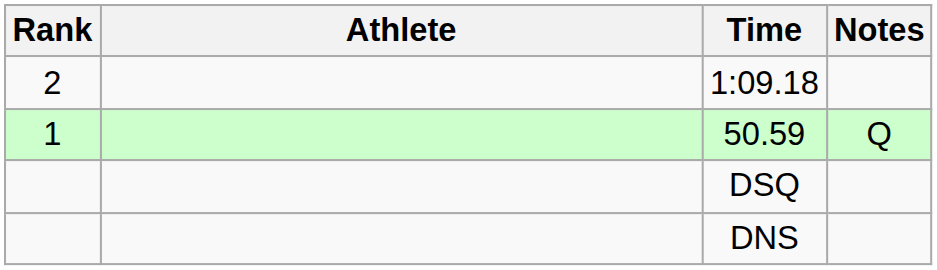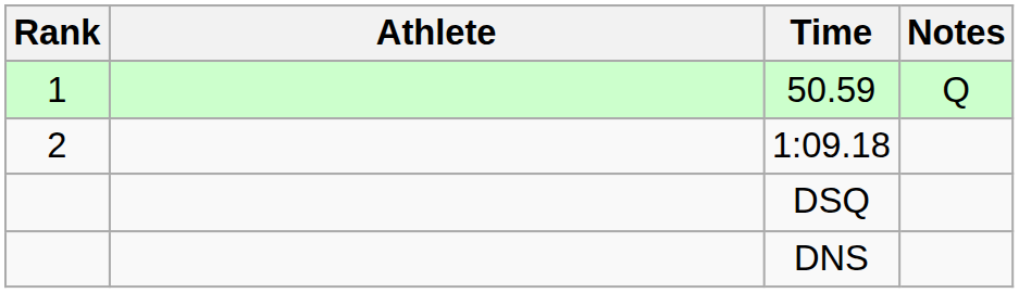 <table class="wikitable" style="text-align:center">
 <tr>
 <th>Rank</th>
 <th Style="width:18em">Athlete</th>
 <th>Time</th>
 <th>Notes</th>
 </tr>
+<tr style="background:#cfc">
+<td>1</td>
+<td style="text-align:left"></td>
+<td>50.59</td>
+<td>Q</td>
+</tr>
 <tr>
 <td>2</td>
 <td style="text-align:left"></td>
 <td>1:09.18</td>
 <td></td>
-</tr>
-<tr style="background:#cfc">
-<td>1</td>
-<td style="text-align:left"></td>
-<td>50.59</td>
-<td>Q</td>
 </tr>
 <tr>
 <td></td>
 <td style="text-align:left"></td>
 <td>DSQ</td>
 <td></td>
 </tr>
 <tr>
 <td></td>
 <td style="text-align:left"></td>
 <td>DNS</td>
 <td></td>
 </tr>
 </table>
